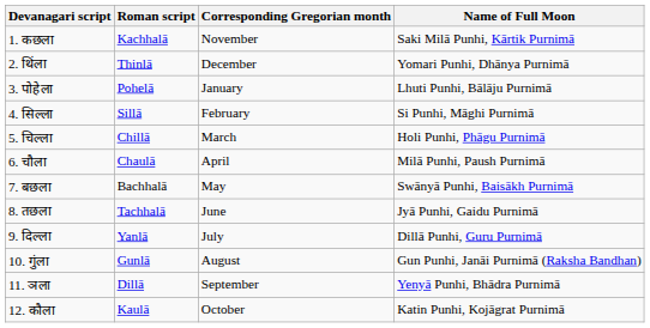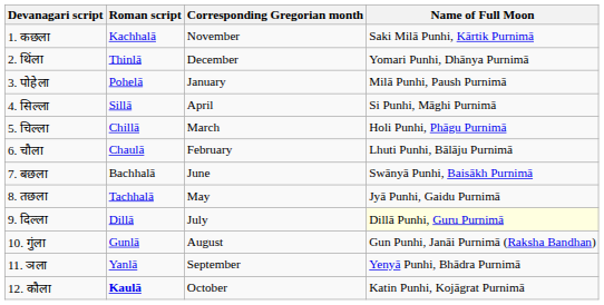 <table class="wikitable" align=center>
 <tr>
 <th>Devanagari script</th>
 <th>Roman script</th>
 <th>Corresponding Gregorian month</th>
 <th>Name of Full Moon</th>
 </tr>
 <tr>
 <td>1. कछला</td>
 <td><a href='#'>Kachhalā</a></td>
 <td>November</td>
 <td>Saki Milā Punhi, <a href='#'>Kārtik Purnimā</a></td>
 </tr>
 <tr>
 <td>2. थिंला</td>
 <td><a href='#'>Thinlā</a></td>
 <td>December</td>
 <td>Yomari Punhi, Dhānya Purnimā</td>
 </tr>
 <tr>
 <td>3. पोहेला</td>
 <td><a href='#'>Pohelā</a></td>
 <td>January</td>
-<td>Lhuti Punhi, Bālāju Purnimā</td>
+<td>Milā Punhi, Paush Purnimā</td>
 </tr>
 <tr>
 <td>4. सिल्ला</td>
 <td><a href='#'>Sillā</a></td>
-<td>February</td>
+<td>April</td>
 <td>Si Punhi, Māghi Purnimā</td>
 </tr>
 <tr>
 <td>5. चिल्ला</td>
 <td><a href='#'>Chillā</a></td>
 <td>March</td>
 <td>Holi Punhi, <a href='#'>Phāgu Purnimā</a></td>
 </tr>
 <tr>
 <td>6. चौला</td>
 <td><a href='#'>Chaulā</a></td>
-<td>April</td>
-<td>Milā Punhi, Paush Purnimā</td>
+<td>February</td>
+<td>Lhuti Punhi, Bālāju Purnimā</td>
 </tr>
 <tr>
 <td>7. बछला</td>
 <td>Bachhalā</td>
-<td>May</td>
+<td>June</td>
 <td>Swānyā Punhi, <a href='#'>Baisākh Purnimā</a></td>
 </tr>
 <tr>
 <td>8. तछला</td>
 <td><a href='#'>Tachhalā</a></td>
-<td>June</td>
+<td>May</td>
 <td>Jyā Punhi, Gaidu Purnimā</td>
 </tr>
 <tr>
 <td>9. दिल्ला</td>
-<td><a href='#'>Yanlā</a></td>
+<td><a href='#'>Dillā</a></td>
 <td>July</td>
-<td>Dillā Punhi, <a href='#'>Guru Purnimā</a></td>
+<td style="background: lightyellow;">Dillā Punhi, <a href='#'>Guru Purnimā</a></td>
 </tr>
 <tr>
 <td>10. गुंला</td>
 <td><a href='#'>Gunlā</a></td>
 <td>August</td>
 <td>Gun Punhi, Janāi Purnimā (<a href='#'>Raksha Bandhan</a>)</td>
 </tr>
 <tr>
 <td>11. ञला</td>
-<td><a href='#'>Dillā</a></td>
+<td><a href='#'>Yanlā</a></td>
 <td>September</td>
 <td><a href='#'>Yenyā</a> Punhi, Bhādra Purnimā</td>
 </tr>
 <tr>
 <td>12. कौला</td>
-<td><a href='#'>Kaulā</a></td>
+<td><strong><a href='#'>Kaulā</a></strong></td>
 <td>October</td>
 <td>Katin Punhi, Kojāgrat Purnimā</td>
 </tr>
 </table>
